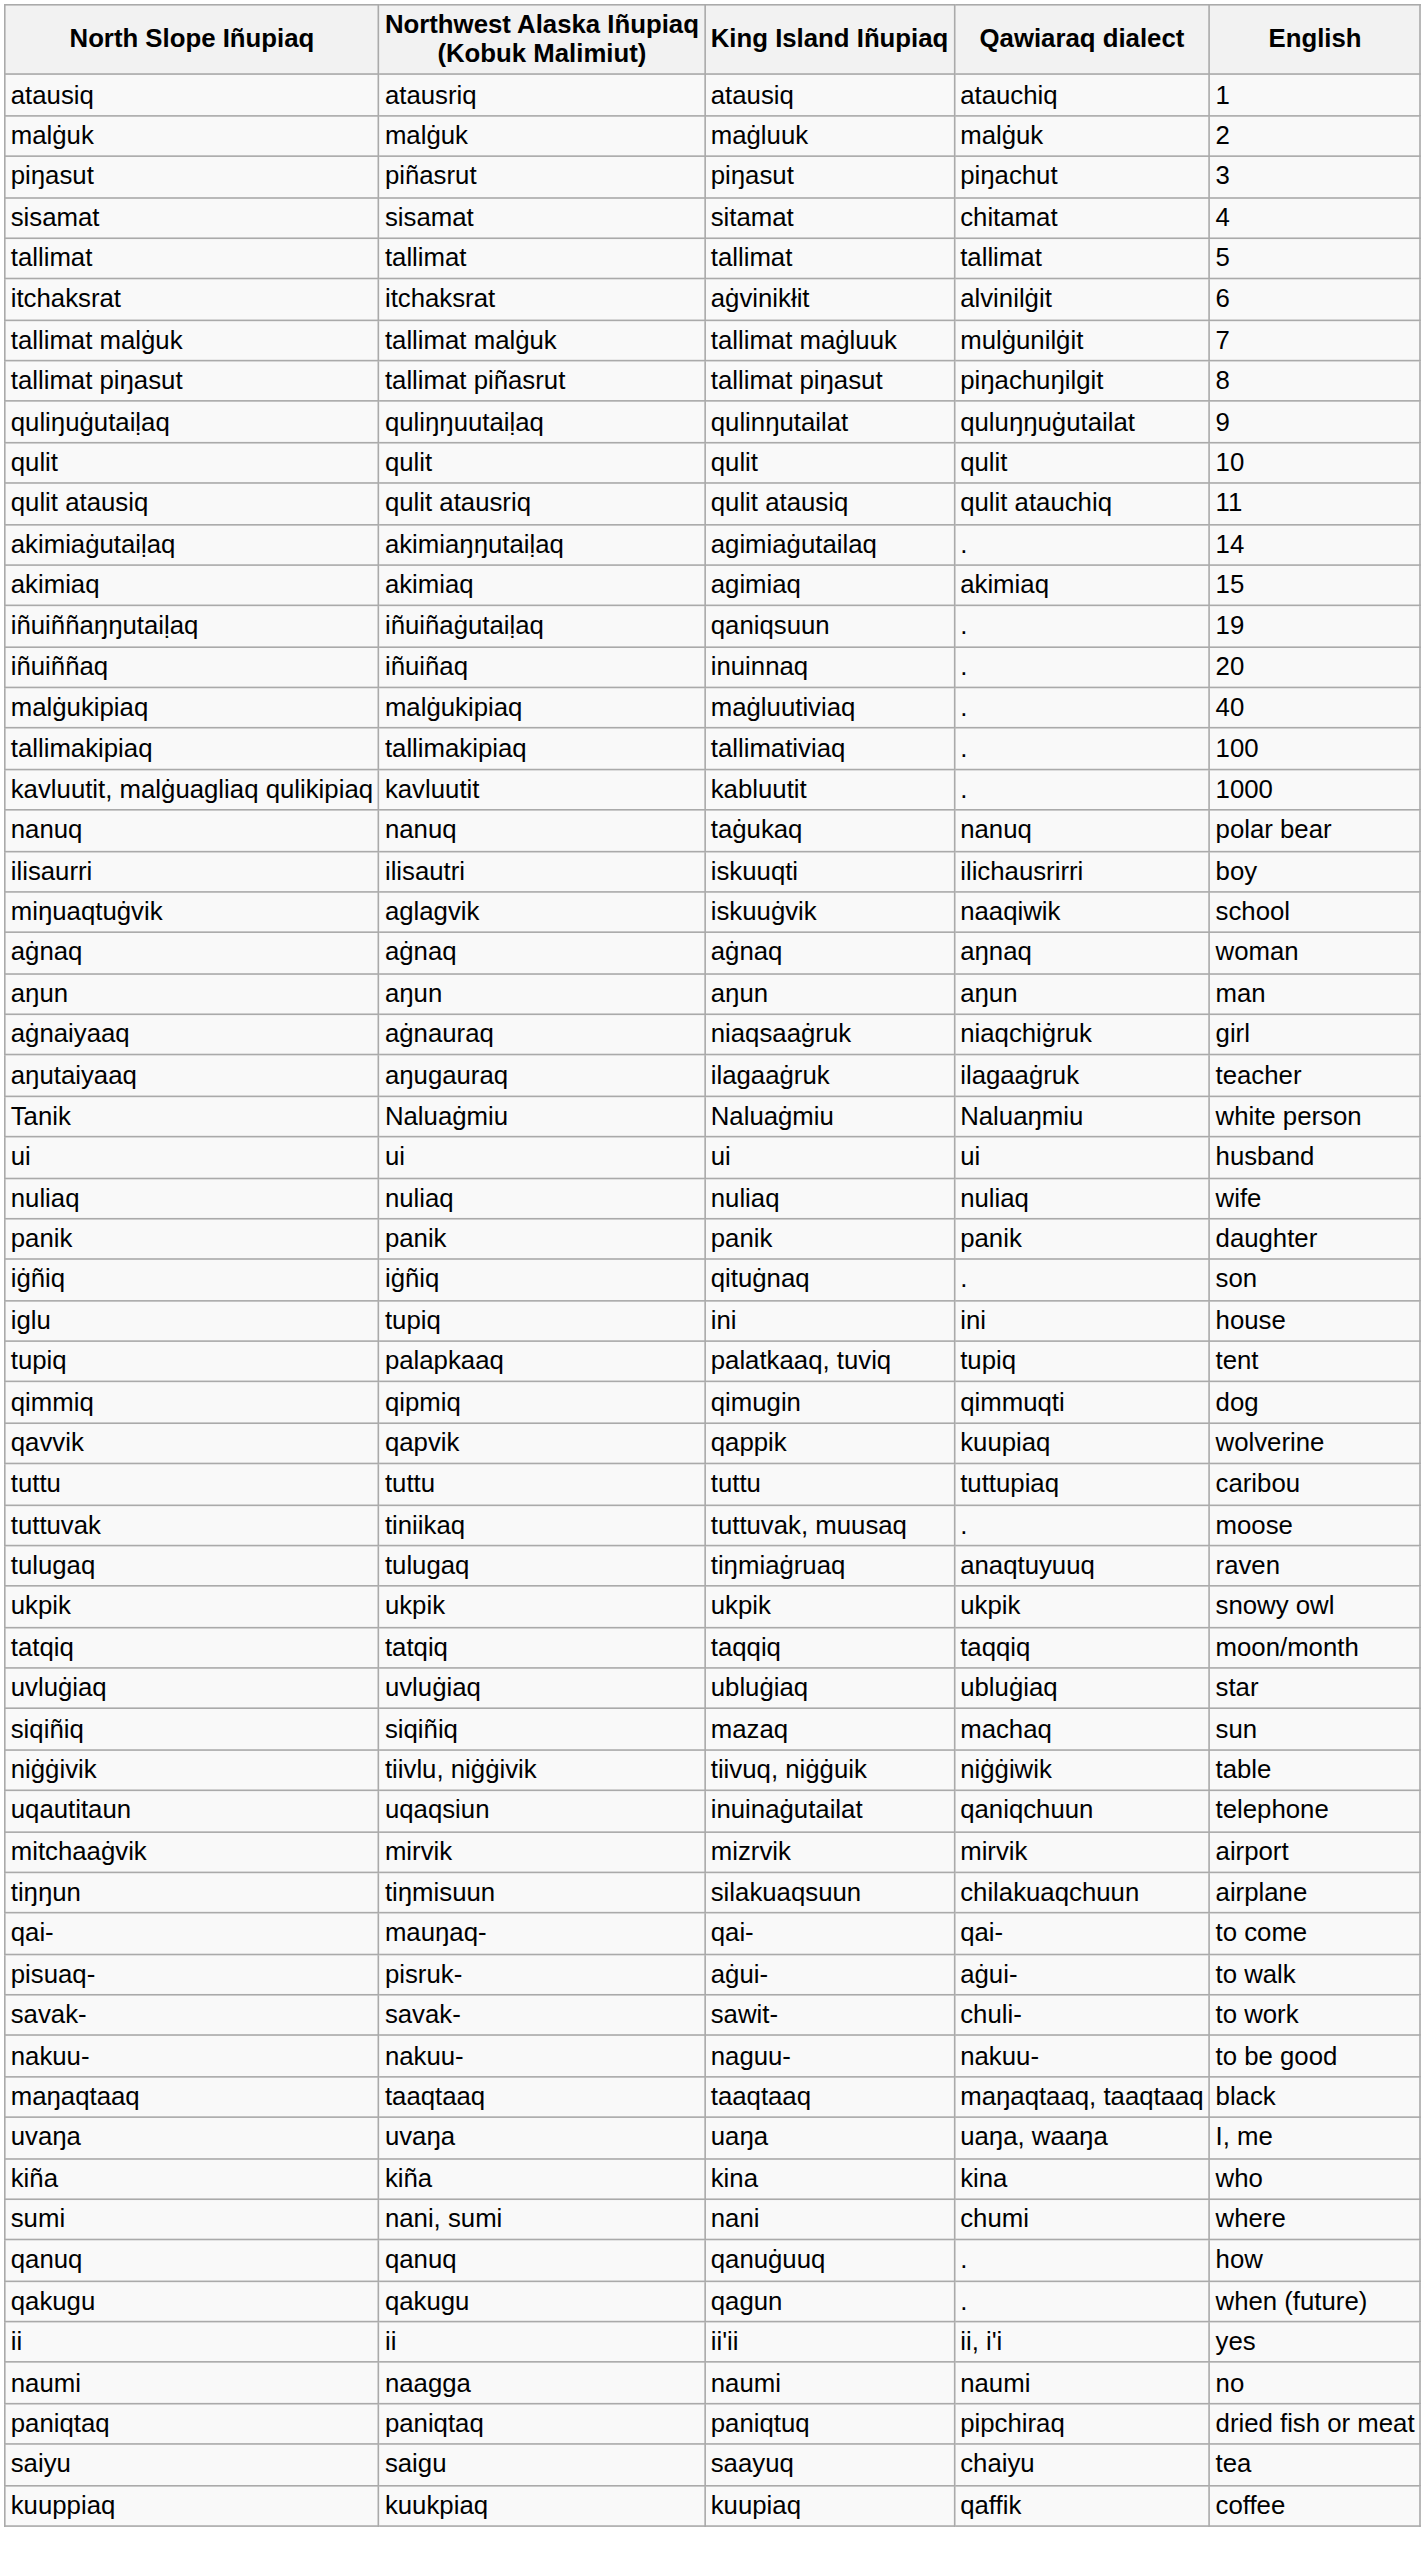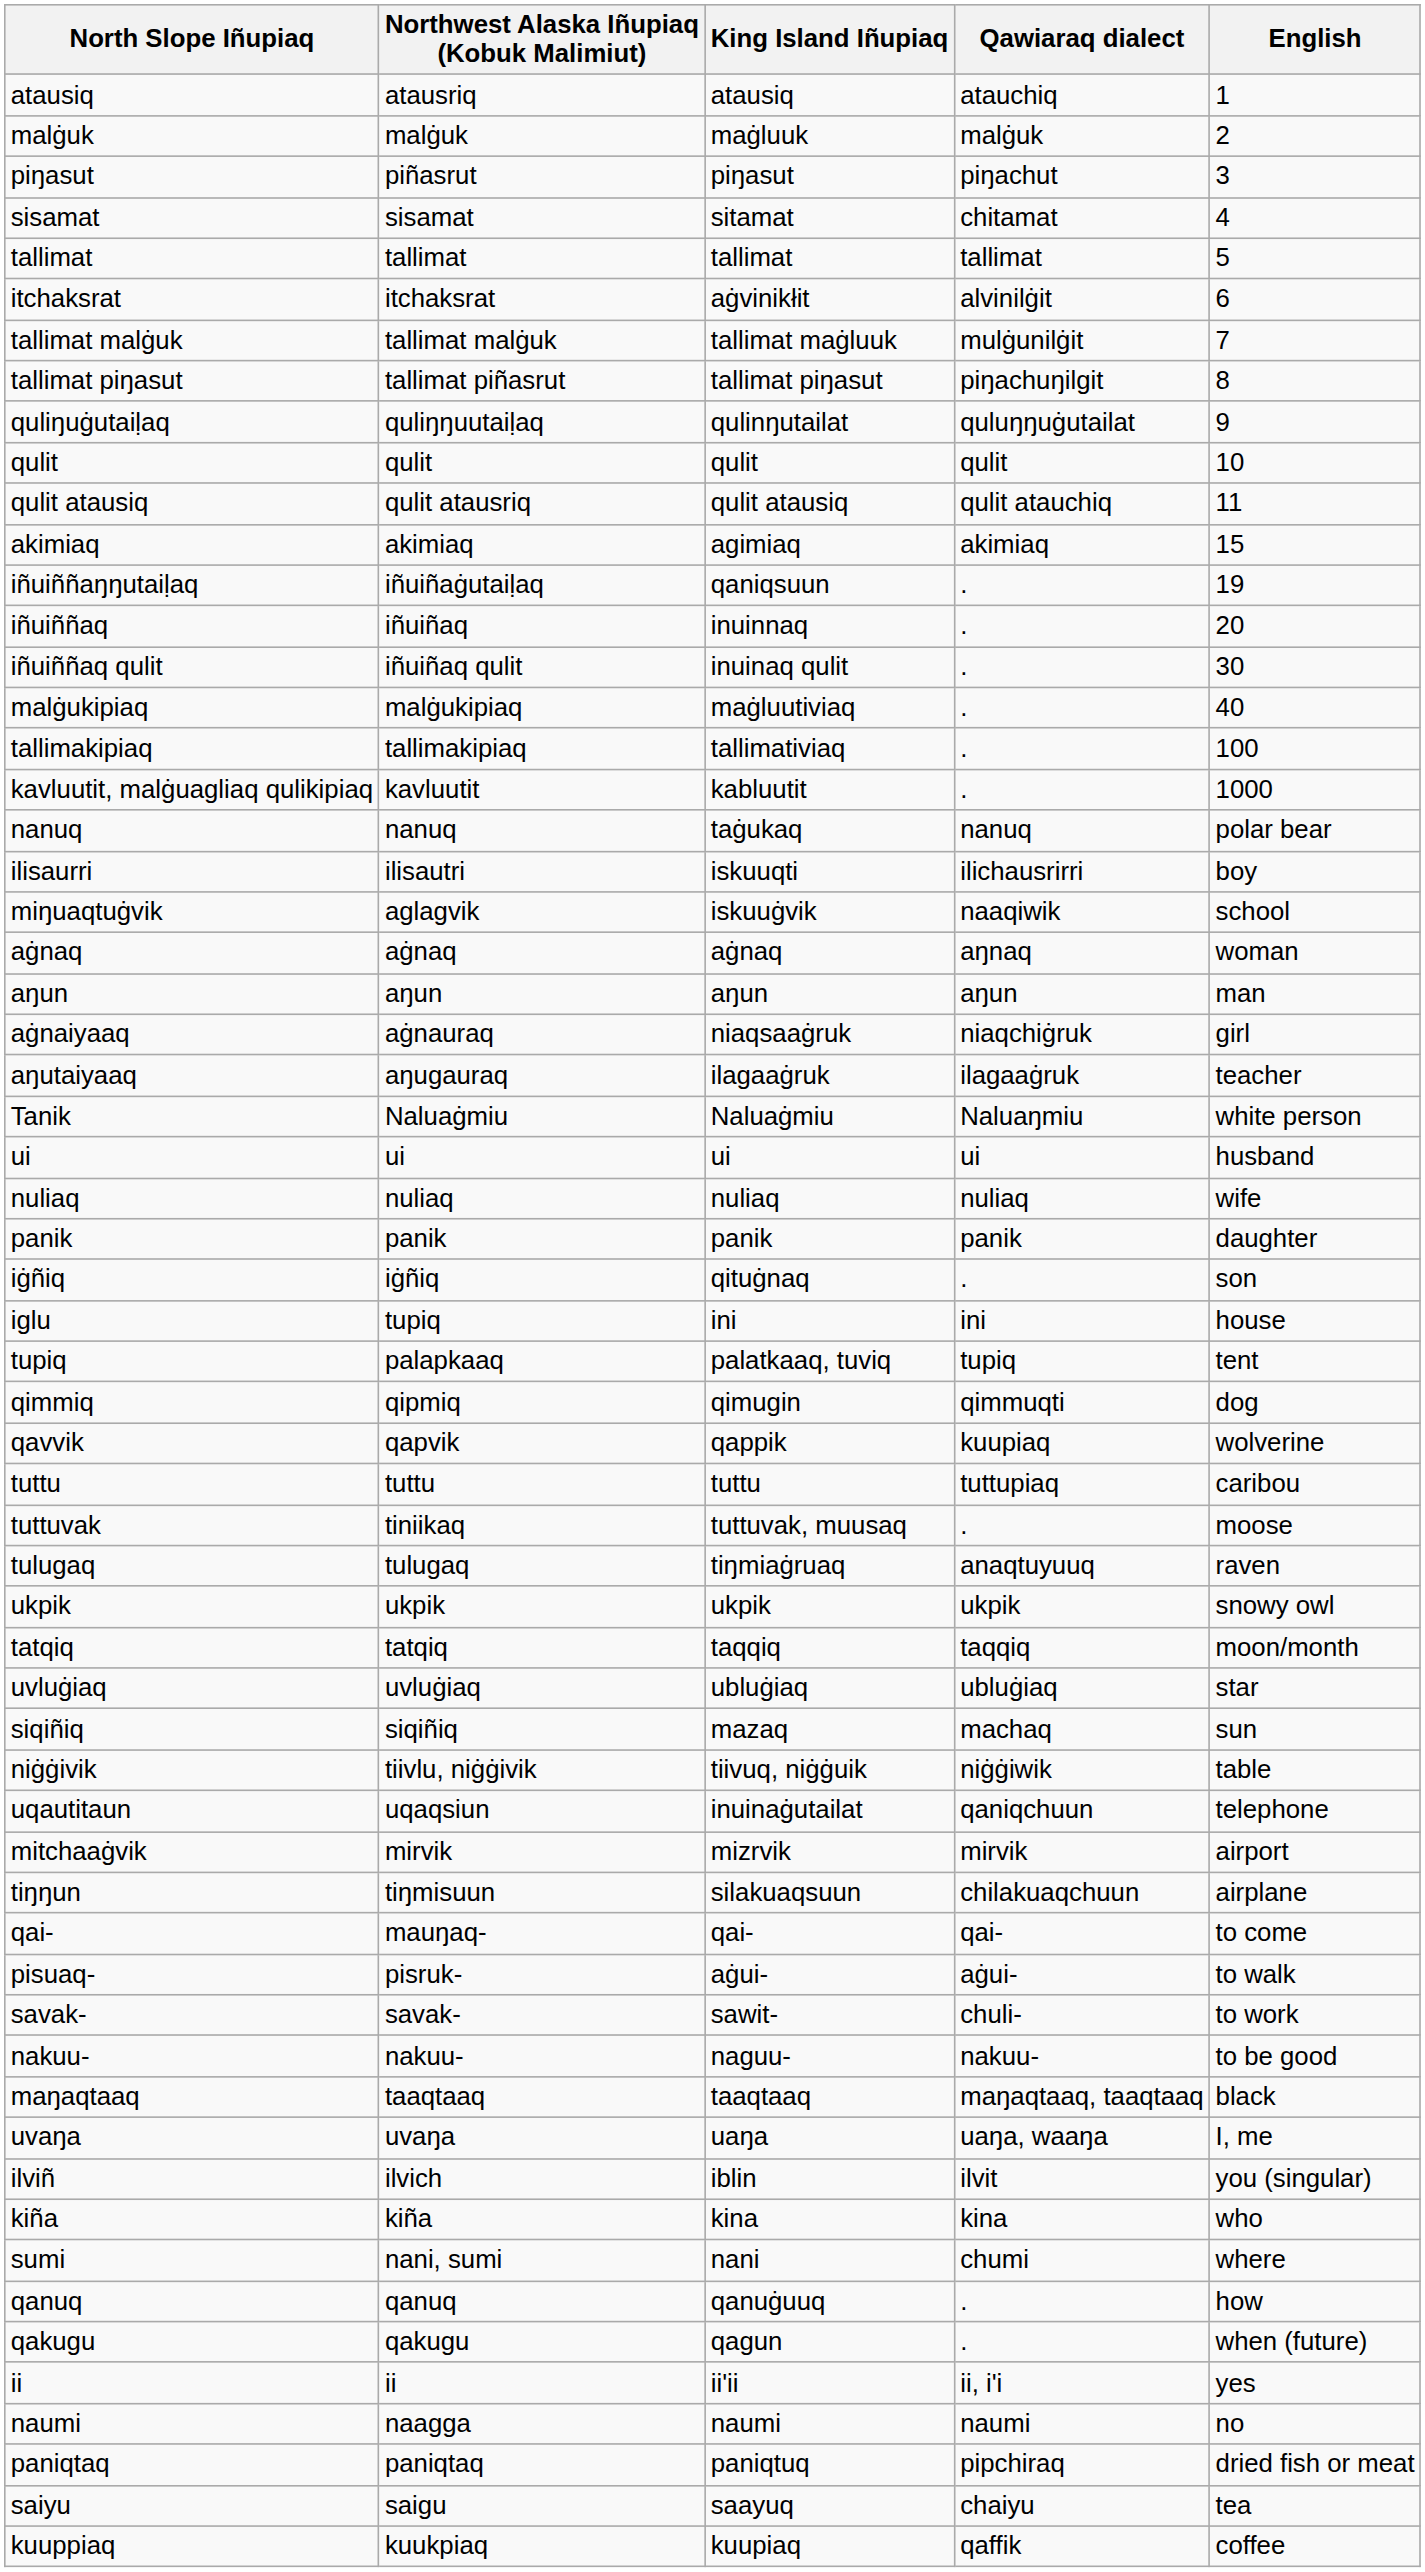 <table class="wikitable">
 <tr>
 <th><strong>North Slope Iñupiaq</strong></th>
 <th><strong>Northwest Alaska Iñupiaq</strong> <br>(Kobuk Malimiut)</th>
 <th><strong>King Island Iñupiaq</strong></th>
 <th>Qawiaraq dialect</th>
 <th><strong>English</strong></th>
 </tr>
 <tr>
 <td>atausiq</td>
 <td>atausriq</td>
 <td>atausiq</td>
 <td>atauchiq</td>
 <td>1</td>
 </tr>
 <tr>
 <td>malġuk</td>
 <td>malġuk</td>
 <td>maġluuk</td>
 <td>malġuk</td>
 <td>2</td>
 </tr>
 <tr>
 <td>piŋasut</td>
 <td>piñasrut</td>
 <td>piŋasut</td>
 <td>piŋachut</td>
 <td>3</td>
 </tr>
 <tr>
 <td>sisamat</td>
 <td>sisamat</td>
 <td>sitamat</td>
 <td>chitamat</td>
 <td>4</td>
 </tr>
 <tr>
 <td>tallimat</td>
 <td>tallimat</td>
 <td>tallimat</td>
 <td>tallimat</td>
 <td>5</td>
 </tr>
 <tr>
 <td>itchaksrat</td>
 <td>itchaksrat</td>
 <td>aġvinikłit</td>
 <td>alvinilġit</td>
 <td>6</td>
 </tr>
 <tr>
 <td>tallimat malġuk</td>
 <td>tallimat malġuk</td>
 <td>tallimat maġluuk</td>
 <td>mulġunilġit</td>
 <td>7</td>
 </tr>
 <tr>
 <td>tallimat piŋasut</td>
 <td>tallimat piñasrut</td>
 <td>tallimat piŋasut</td>
 <td>piŋachuŋilgit</td>
 <td>8</td>
 </tr>
 <tr>
 <td>quliŋuġutaiḷaq</td>
 <td>quliŋŋuutaiḷaq</td>
 <td>qulinŋutailat</td>
 <td>quluŋŋuġutailat</td>
 <td>9</td>
 </tr>
 <tr>
 <td>qulit</td>
 <td>qulit</td>
 <td>qulit</td>
 <td>qulit</td>
 <td>10</td>
 </tr>
 <tr>
 <td>qulit atausiq</td>
 <td>qulit atausriq</td>
 <td>qulit atausiq</td>
 <td>qulit atauchiq</td>
 <td>11</td>
 </tr>
 <tr>
-<td>akimiaġutaiḷaq</td>
-<td>akimiaŋŋutaiḷaq</td>
-<td>agimiaġutailaq</td>
-<td>.</td>
-<td>14</td>
-</tr>
-<tr>
 <td>akimiaq</td>
 <td>akimiaq</td>
 <td>agimiaq</td>
 <td>akimiaq</td>
 <td>15</td>
 </tr>
 <tr>
 <td>iñuiññaŋŋutaiḷaq</td>
 <td>iñuiñaġutaiḷaq</td>
 <td>qaniqsuun</td>
 <td>.</td>
 <td>19</td>
 </tr>
 <tr>
 <td>iñuiññaq</td>
 <td>iñuiñaq</td>
 <td>inuinnaq</td>
 <td>.</td>
 <td>20</td>
+</tr>
+<tr>
+<td>iñuiññaq qulit</td>
+<td>iñuiñaq qulit</td>
+<td>inuinaq qulit</td>
+<td>.</td>
+<td>30</td>
 </tr>
 <tr>
 <td>malġukipiaq</td>
 <td>malġukipiaq</td>
 <td>maġluutiviaq</td>
 <td>.</td>
 <td>40</td>
 </tr>
 <tr>
 <td>tallimakipiaq</td>
 <td>tallimakipiaq</td>
 <td>tallimativiaq</td>
 <td>.</td>
 <td>100</td>
 </tr>
 <tr>
 <td>kavluutit, malġuagliaq qulikipiaq</td>
 <td>kavluutit</td>
 <td>kabluutit</td>
 <td>.</td>
 <td>1000</td>
 </tr>
 <tr>
 <td>nanuq</td>
 <td>nanuq</td>
 <td>taġukaq</td>
 <td>nanuq</td>
 <td>polar bear</td>
 </tr>
 <tr>
 <td>ilisaurri</td>
 <td>ilisautri</td>
 <td>iskuuqti</td>
 <td>ilichausrirri</td>
 <td>boy</td>
 </tr>
 <tr>
 <td>miŋuaqtuġvik</td>
 <td>aglagvik</td>
 <td>iskuuġvik</td>
 <td>naaqiwik</td>
 <td>school</td>
 </tr>
 <tr>
 <td>aġnaq</td>
 <td>aġnaq</td>
 <td>aġnaq</td>
 <td>aŋnaq</td>
 <td>woman</td>
 </tr>
 <tr>
 <td>aŋun</td>
 <td>aŋun</td>
 <td>aŋun</td>
 <td>aŋun</td>
 <td>man</td>
 </tr>
 <tr>
 <td>aġnaiyaaq</td>
 <td>aġnauraq</td>
 <td>niaqsaaġruk</td>
 <td>niaqchiġruk</td>
 <td>girl</td>
 </tr>
 <tr>
 <td>aŋutaiyaaq</td>
 <td>aŋugauraq</td>
 <td>ilagaaġruk</td>
 <td>ilagaaġruk</td>
 <td>teacher</td>
 </tr>
 <tr>
 <td>Tanik</td>
 <td>Naluaġmiu</td>
 <td>Naluaġmiu</td>
 <td>Naluaŋmiu</td>
 <td>white person</td>
 </tr>
 <tr>
 <td>ui</td>
 <td>ui</td>
 <td>ui</td>
 <td>ui</td>
 <td>husband</td>
 </tr>
 <tr>
 <td>nuliaq</td>
 <td>nuliaq</td>
 <td>nuliaq</td>
 <td>nuliaq</td>
 <td>wife</td>
 </tr>
 <tr>
 <td>panik</td>
 <td>panik</td>
 <td>panik</td>
 <td>panik</td>
 <td>daughter</td>
 </tr>
 <tr>
 <td>iġñiq</td>
 <td>iġñiq</td>
 <td>qituġnaq</td>
 <td>.</td>
 <td>son</td>
 </tr>
 <tr>
 <td>iglu</td>
 <td>tupiq</td>
 <td>ini</td>
 <td>ini</td>
 <td>house</td>
 </tr>
 <tr>
 <td>tupiq</td>
 <td>palapkaaq</td>
 <td>palatkaaq, tuviq</td>
 <td>tupiq</td>
 <td>tent</td>
 </tr>
 <tr>
 <td>qimmiq</td>
 <td>qipmiq</td>
 <td>qimugin</td>
 <td>qimmuqti</td>
 <td>dog</td>
 </tr>
 <tr>
 <td>qavvik</td>
 <td>qapvik</td>
 <td>qappik</td>
 <td>kuupiaq</td>
 <td>wolverine</td>
 </tr>
 <tr>
 <td>tuttu</td>
 <td>tuttu</td>
 <td>tuttu</td>
 <td>tuttupiaq</td>
 <td>caribou</td>
 </tr>
 <tr>
 <td>tuttuvak</td>
 <td>tiniikaq</td>
 <td>tuttuvak, muusaq</td>
 <td>.</td>
 <td>moose</td>
 </tr>
 <tr>
 <td>tulugaq</td>
 <td>tulugaq</td>
 <td>tiŋmiaġruaq</td>
 <td>anaqtuyuuq</td>
 <td>raven</td>
 </tr>
 <tr>
 <td>ukpik</td>
 <td>ukpik</td>
 <td>ukpik</td>
 <td>ukpik</td>
 <td>snowy owl</td>
 </tr>
 <tr>
 <td>tatqiq</td>
 <td>tatqiq</td>
 <td>taqqiq</td>
 <td>taqqiq</td>
 <td>moon/month</td>
 </tr>
 <tr>
 <td>uvluġiaq</td>
 <td>uvluġiaq</td>
 <td>ubluġiaq</td>
 <td>ubluġiaq</td>
 <td>star</td>
 </tr>
 <tr>
 <td>siqiñiq</td>
 <td>siqiñiq</td>
 <td>mazaq</td>
 <td>machaq</td>
 <td>sun</td>
 </tr>
 <tr>
 <td>niġġivik</td>
 <td>tiivlu, niġġivik</td>
 <td>tiivuq, niġġuik</td>
 <td>niġġiwik</td>
 <td>table</td>
 </tr>
 <tr>
 <td>uqautitaun</td>
 <td>uqaqsiun</td>
 <td>inuinaġutailat</td>
 <td>qaniqchuun</td>
 <td>telephone</td>
 </tr>
 <tr>
 <td>mitchaaġvik</td>
 <td>mirvik</td>
 <td>mizrvik</td>
 <td>mirvik</td>
 <td>airport</td>
 </tr>
 <tr>
 <td>tiŋŋun</td>
 <td>tiŋmisuun</td>
 <td>silakuaqsuun</td>
 <td>chilakuaqchuun</td>
 <td>airplane</td>
 </tr>
 <tr>
 <td>qai-</td>
 <td>mauŋaq-</td>
 <td>qai-</td>
 <td>qai-</td>
 <td>to come</td>
 </tr>
 <tr>
 <td>pisuaq-</td>
 <td>pisruk-</td>
 <td>aġui-</td>
 <td>aġui-</td>
 <td>to walk</td>
 </tr>
 <tr>
 <td>savak-</td>
 <td>savak-</td>
 <td>sawit-</td>
 <td>chuli-</td>
 <td>to work</td>
 </tr>
 <tr>
 <td>nakuu-</td>
 <td>nakuu-</td>
 <td>naguu-</td>
 <td>nakuu-</td>
 <td>to be good</td>
 </tr>
 <tr>
 <td>maŋaqtaaq</td>
 <td>taaqtaaq</td>
 <td>taaqtaaq</td>
 <td>maŋaqtaaq, taaqtaaq</td>
 <td>black</td>
 </tr>
 <tr>
 <td>uvaŋa</td>
 <td>uvaŋa</td>
 <td>uaŋa</td>
 <td>uaŋa, waaŋa</td>
 <td>I, me</td>
 </tr>
 <tr>
+<td>ilviñ</td>
+<td>ilvich</td>
+<td>iblin</td>
+<td>ilvit</td>
+<td>you (singular)</td>
+</tr>
+<tr>
 <td>kiña</td>
 <td>kiña</td>
 <td>kina</td>
 <td>kina</td>
 <td>who</td>
 </tr>
 <tr>
 <td>sumi</td>
 <td>nani, sumi</td>
 <td>nani</td>
 <td>chumi</td>
 <td>where</td>
 </tr>
 <tr>
 <td>qanuq</td>
 <td>qanuq</td>
 <td>qanuġuuq</td>
 <td>.</td>
 <td>how</td>
 </tr>
 <tr>
 <td>qakugu</td>
 <td>qakugu</td>
 <td>qagun</td>
 <td>.</td>
 <td>when (future)</td>
 </tr>
 <tr>
 <td>ii</td>
 <td>ii</td>
 <td>ii'ii</td>
 <td>ii, i'i</td>
 <td>yes</td>
 </tr>
 <tr>
 <td>naumi</td>
 <td>naagga</td>
 <td>naumi</td>
 <td>naumi</td>
 <td>no</td>
 </tr>
 <tr>
 <td>paniqtaq</td>
 <td>paniqtaq</td>
 <td>paniqtuq</td>
 <td>pipchiraq</td>
 <td>dried fish or meat</td>
 </tr>
 <tr>
 <td>saiyu</td>
 <td>saigu</td>
 <td>saayuq</td>
 <td>chaiyu</td>
 <td>tea</td>
 </tr>
 <tr>
 <td>kuuppiaq</td>
 <td>kuukpiaq</td>
 <td>kuupiaq</td>
 <td>qaffik</td>
 <td>coffee</td>
 </tr>
 </table>
